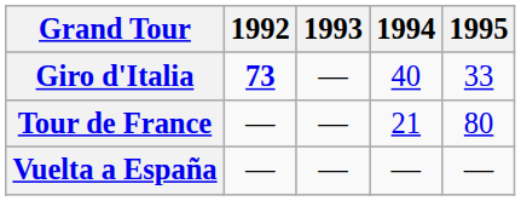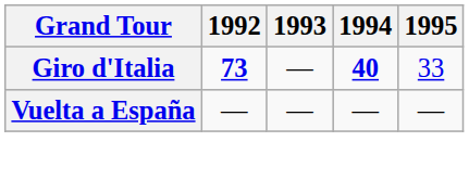 <table class="wikitable plainrowheaders">
 <tr>
 <th scope="col"><a href='#'>Grand Tour</a></th>
 <th scope="col">1992</th>
 <th scope="col">1993</th>
 <th scope="col">1994</th>
 <th scope="col">1995</th>
 </tr>
 <tr style="text-align:center;">
 <th scope="row"> <a href='#'>Giro d'Italia</a></th>
 <td><strong><a href='#'>73</a></strong></td>
 <td>—</td>
-<td><a href='#'>40</a></td>
+<td><strong><a href='#'>40</a></strong></td>
 <td><a href='#'>33</a></td>
-</tr>
-<tr style="text-align:center;">
-<th scope="row"> <a href='#'>Tour de France</a></th>
-<td>—</td>
-<td>—</td>
-<td><a href='#'>21</a></td>
-<td><a href='#'>80</a></td>
 </tr>
 <tr style="text-align:center;">
 <th scope="row"> <a href='#'>Vuelta a España</a></th>
 <td>—</td>
 <td>—</td>
 <td>—</td>
 <td>—</td>
 </tr>
 </table>
